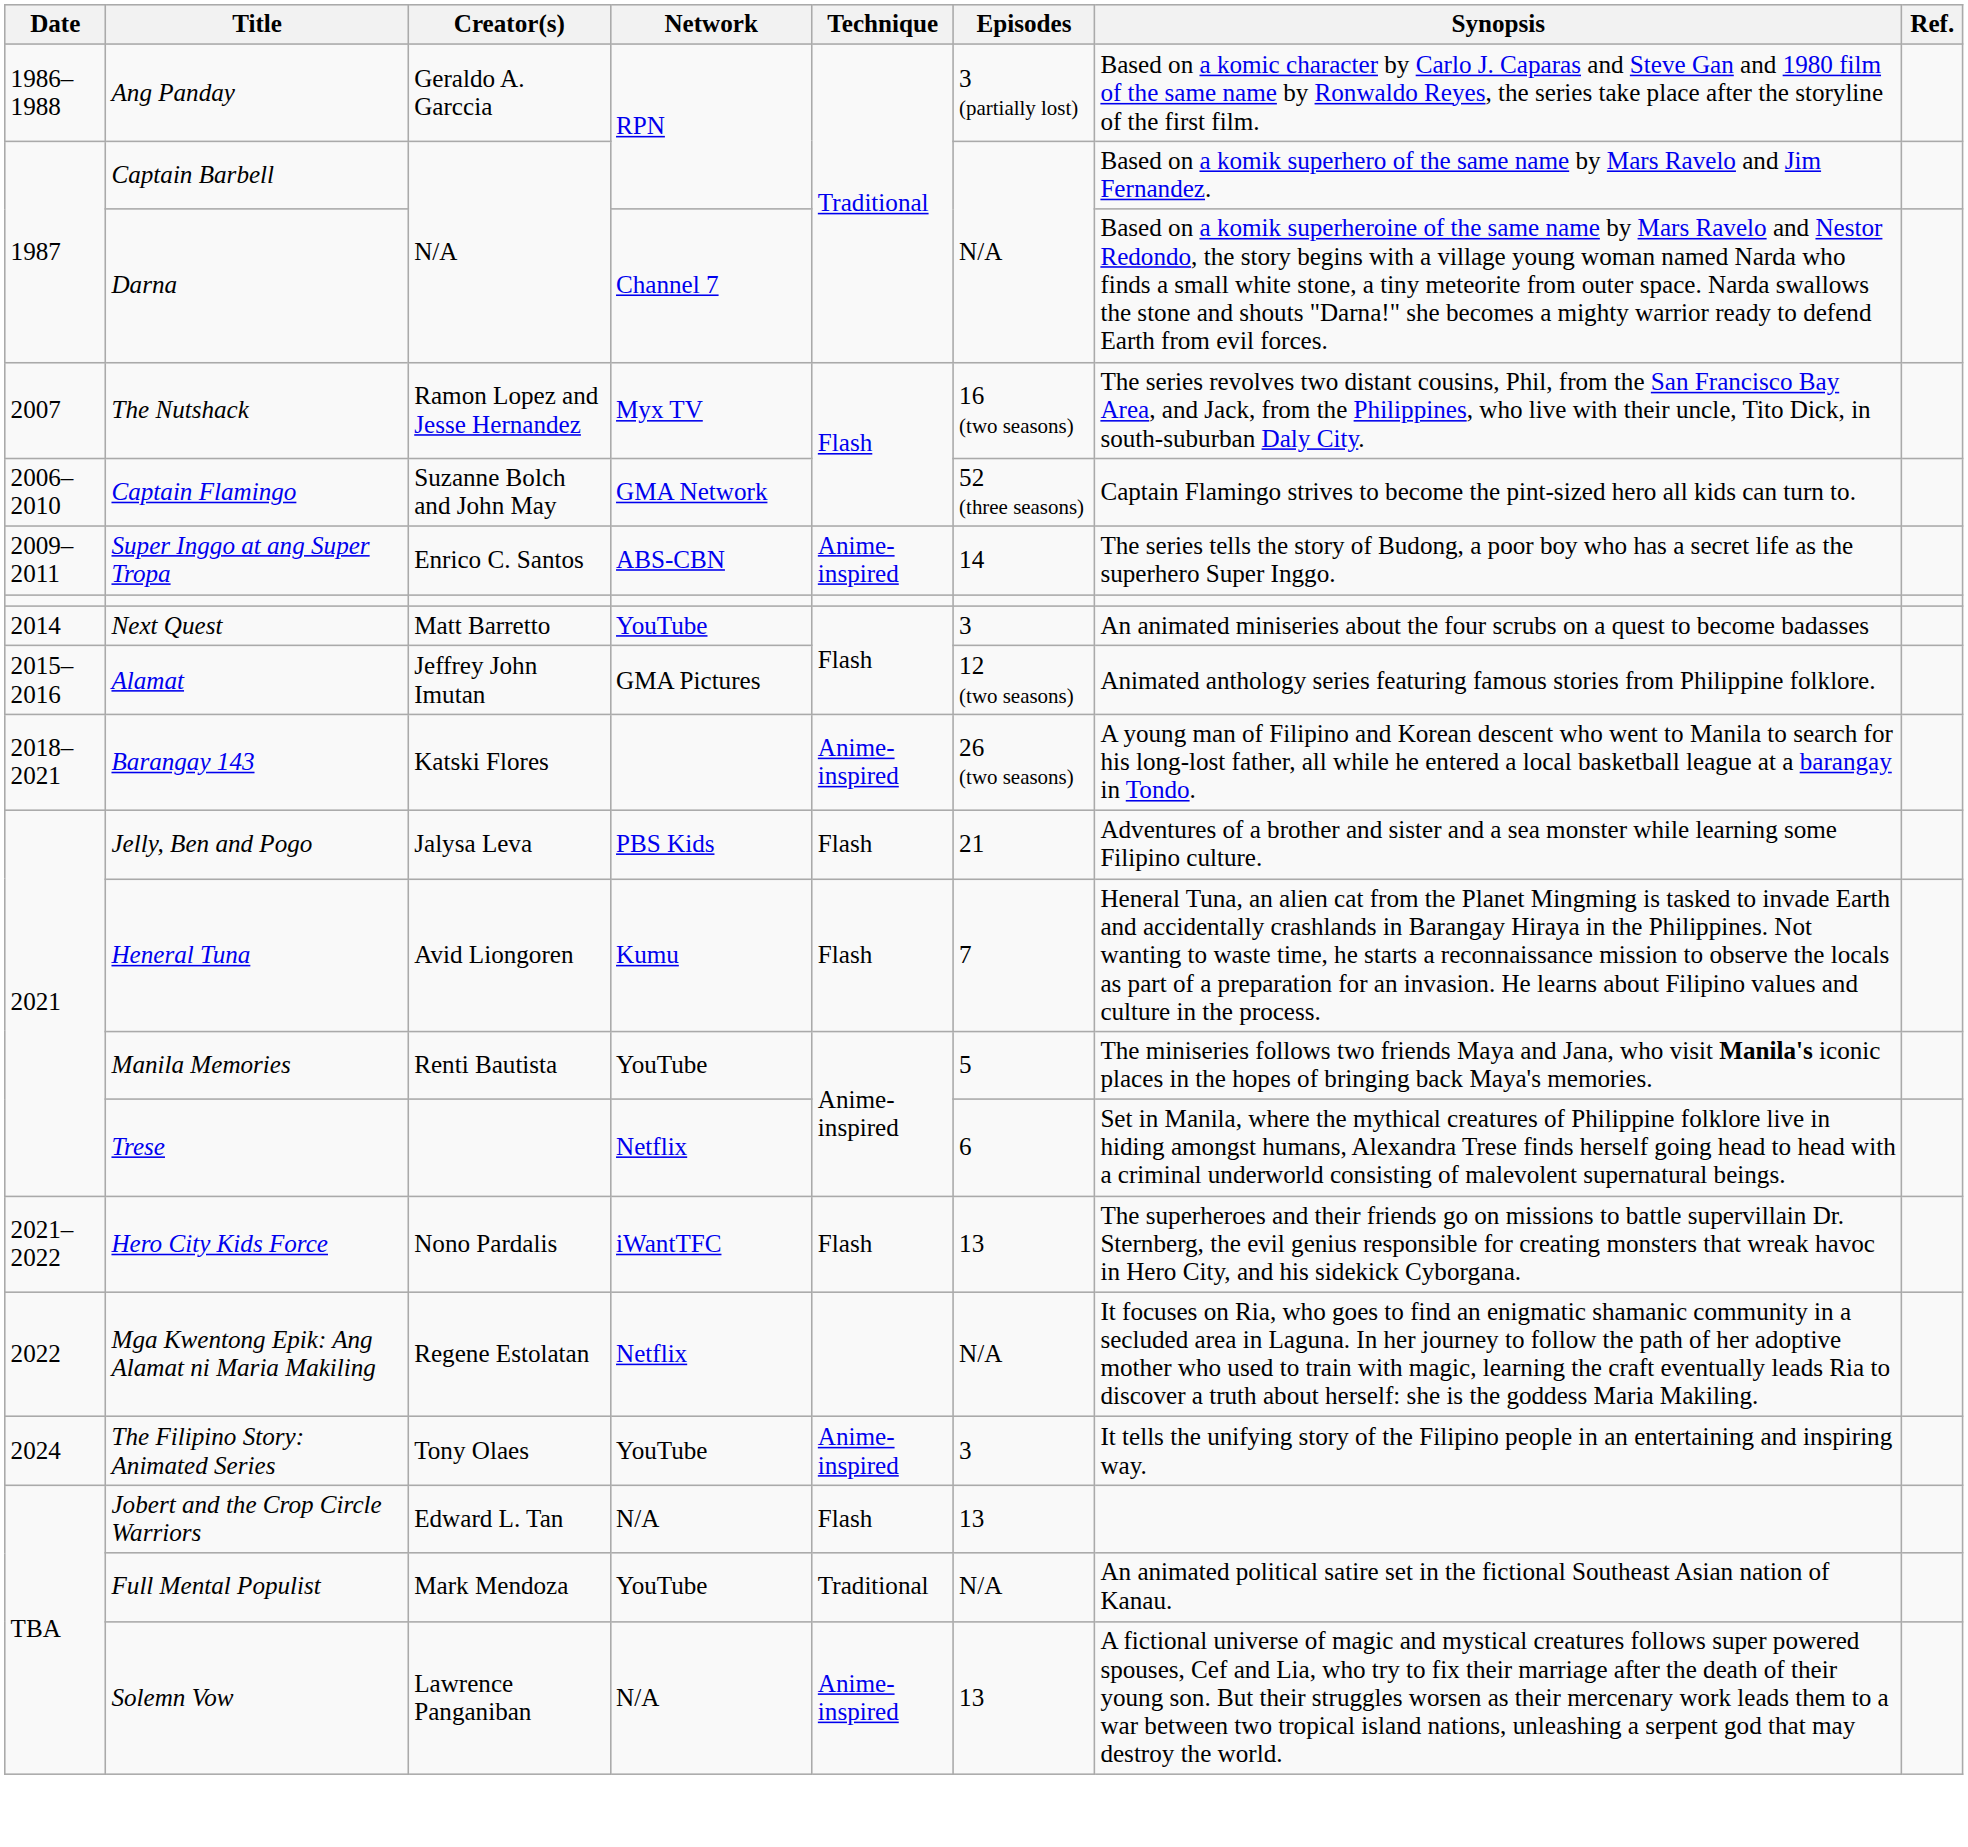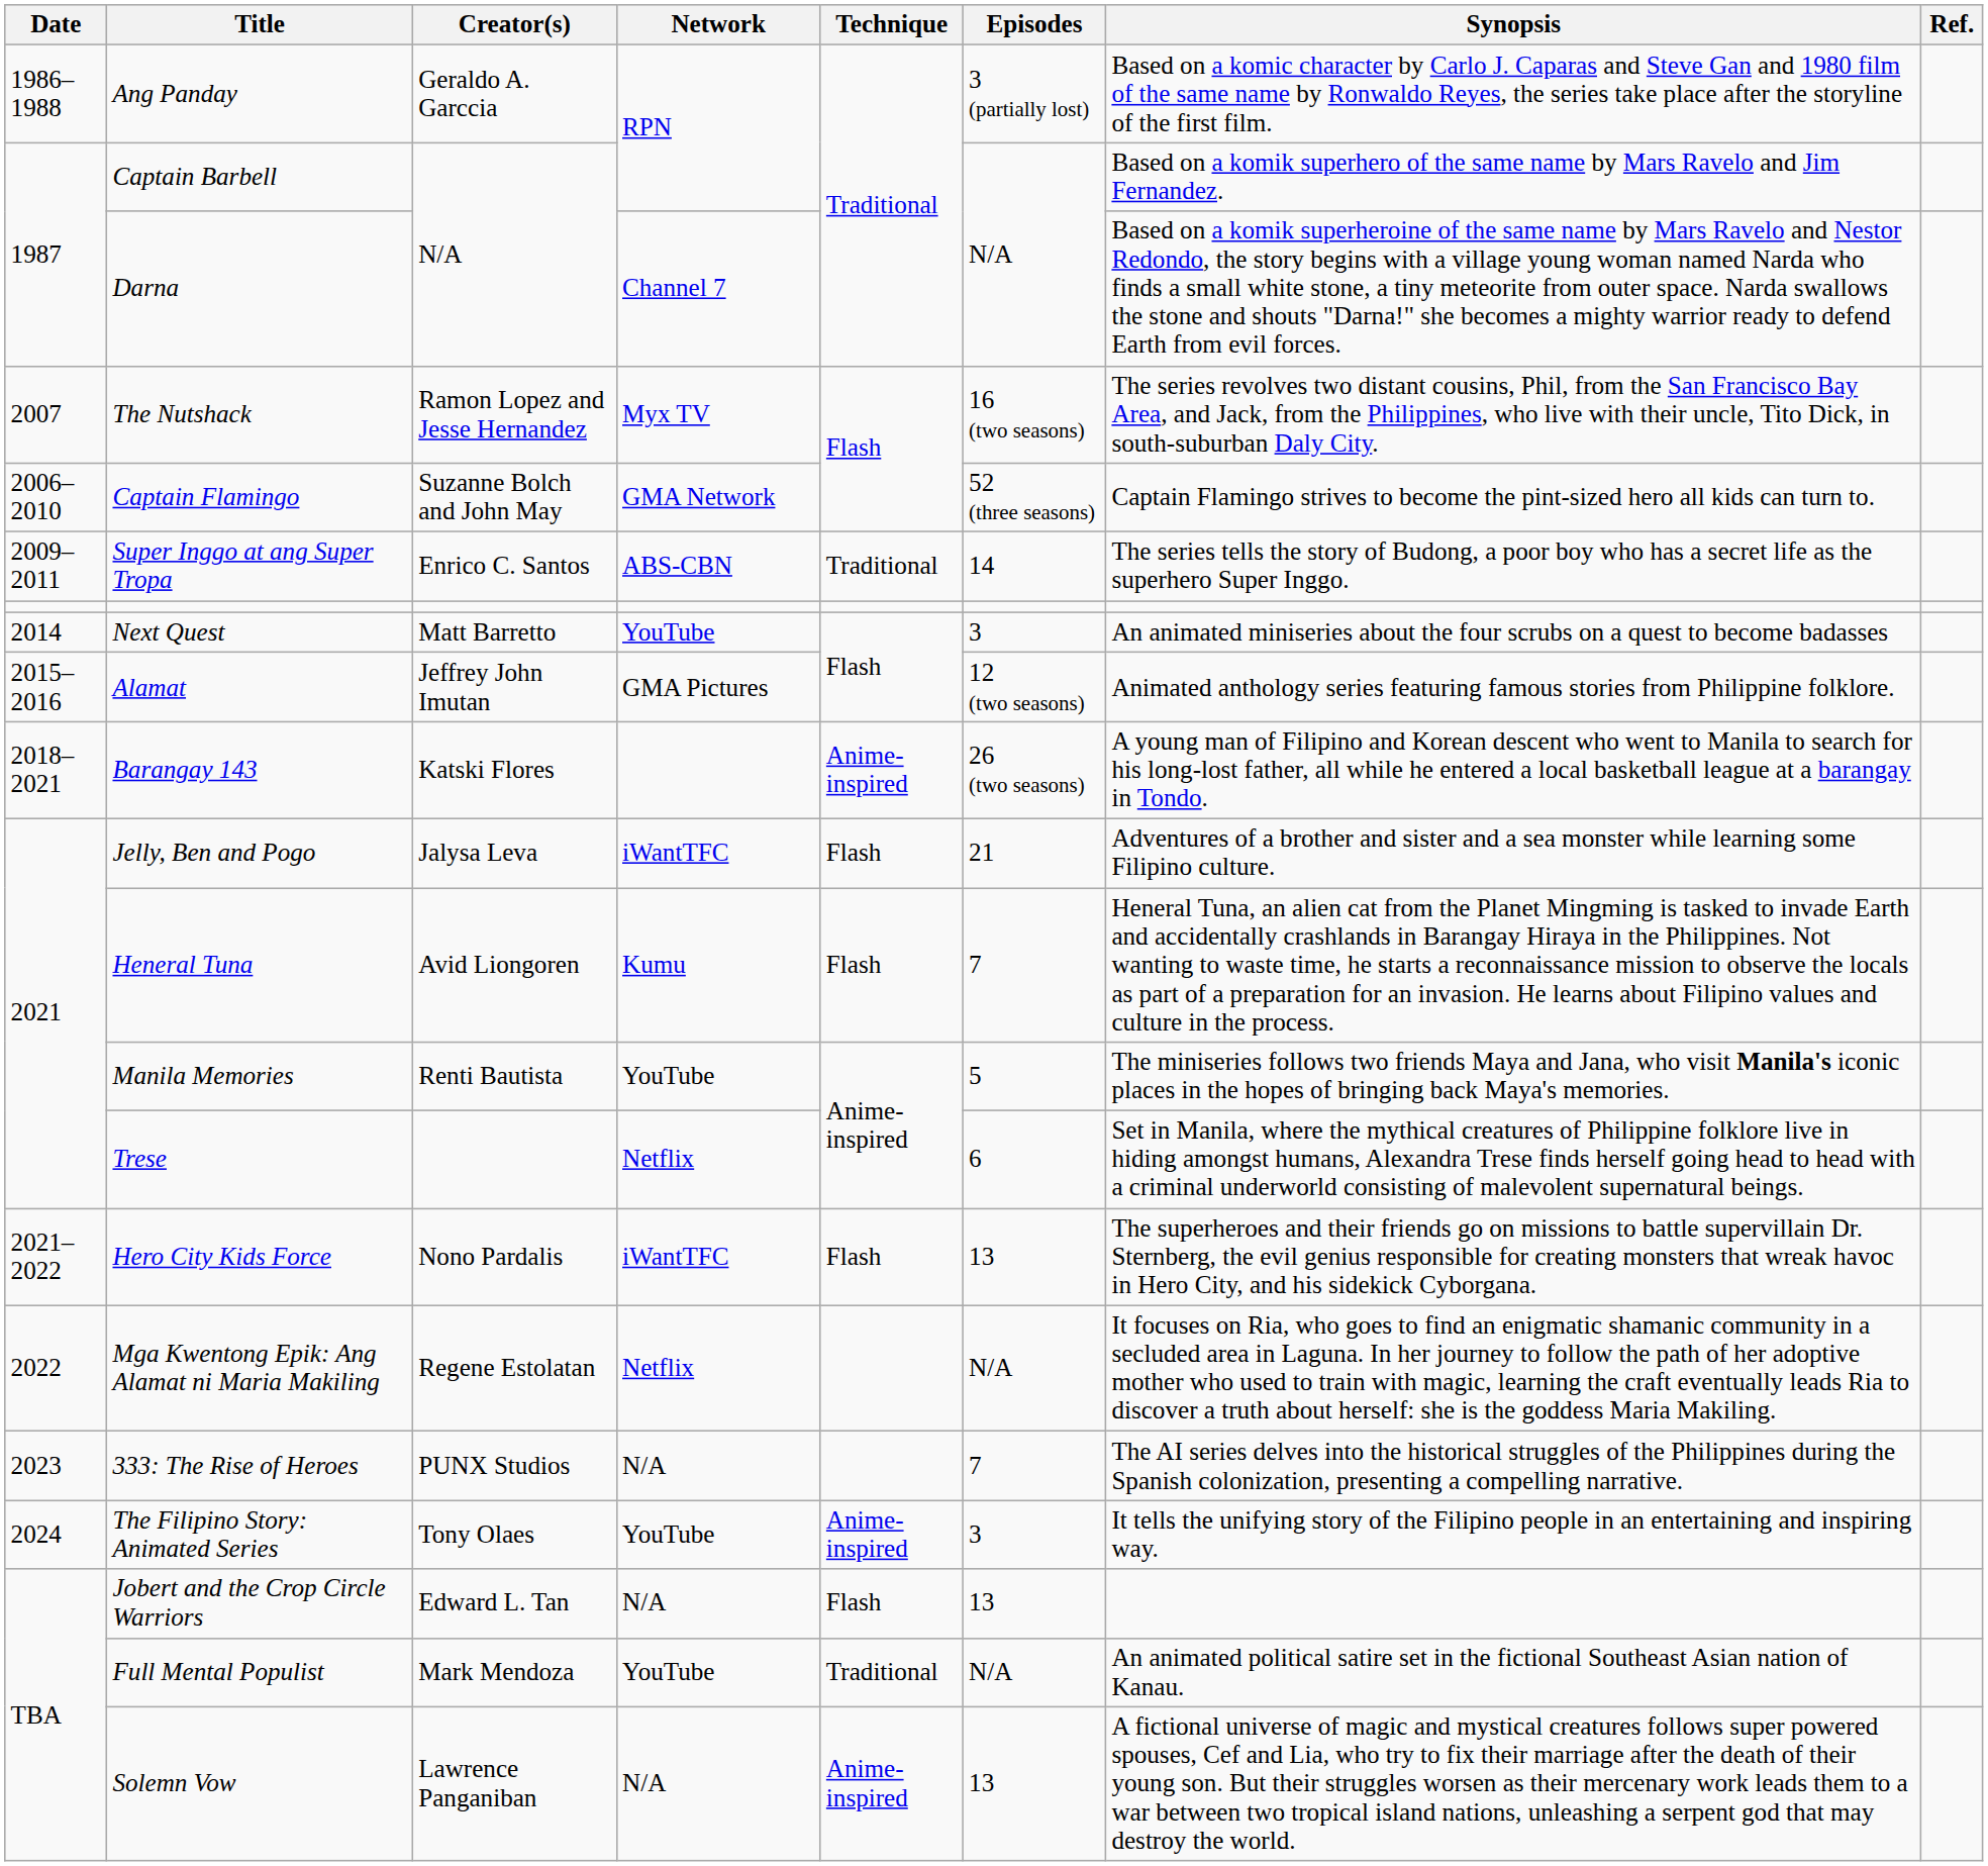 <table class="wikitable sortable">
 <tr>
 <th width="5%">Date</th>
 <th width="15%">Title</th>
 <th width="10%">Creator(s)</th>
 <th width="10%">Network</th>
 <th width="7%">Technique</th>
 <th width="7%">Episodes</th>
 <th width="40%">Synopsis</th>
 <th width="3%">Ref.</th>
 </tr>
 <tr>
 <td>1986–1988</td>
 <td><em>Ang Panday</em></td>
 <td>Geraldo A. Garccia</td>
 <td rowspan="2"><a href='#'>RPN</a></td>
 <td rowspan="3"><a href='#'>Traditional</a></td>
 <td>3<br><small>(partially lost)</small></td>
 <td>Based on <a href='#'>a komic character</a> by  <a href='#'>Carlo J. Caparas</a> and <a href='#'>Steve Gan</a> and <a href='#'>1980 film of the same name</a> by <a href='#'>Ronwaldo Reyes</a>, the series take place after the storyline of the first film.</td>
 <td></td>
 </tr>
 <tr>
 <td rowspan="2">1987</td>
 <td><em>Captain Barbell</em></td>
 <td rowspan="2">N/A</td>
 <td rowspan="2">N/A</td>
 <td>Based on <a href='#'>a komik superhero of the same name</a> by <a href='#'>Mars Ravelo</a> and <a href='#'>Jim Fernandez</a>.</td>
 <td></td>
 </tr>
 <tr>
 <td><em>Darna</em></td>
 <td><a href='#'>Channel 7</a></td>
 <td>Based on <a href='#'>a komik superheroine of the same name</a> by <a href='#'>Mars Ravelo</a> and <a href='#'>Nestor Redondo</a>, the story begins with a village young woman named Narda who finds a small white stone, a tiny meteorite from outer space. Narda swallows the stone and shouts "Darna!" she becomes a mighty warrior ready to defend Earth from evil forces.</td>
 <td></td>
 </tr>
 <tr>
 <td>2007</td>
 <td><em>The Nutshack</em></td>
 <td>Ramon Lopez and <a href='#'>Jesse Hernandez</a></td>
 <td><a href='#'>Myx TV</a></td>
 <td rowspan="2"><a href='#'>Flash</a></td>
 <td>16<br><small>(two seasons)</small></td>
 <td>The series revolves two distant cousins, Phil, from the <a href='#'>San Francisco Bay Area</a>, and Jack, from the <a href='#'>Philippines</a>, who live with their uncle, Tito Dick, in south-suburban <a href='#'>Daly City</a>.</td>
 <td></td>
 </tr>
 <tr>
 <td>2006–2010</td>
 <td><em><a href='#'>Captain Flamingo</a></em></td>
 <td>Suzanne Bolch and John May</td>
 <td><a href='#'>GMA Network</a></td>
 <td>52<br><small>(three seasons)</small></td>
 <td>Captain Flamingo strives to become the pint-sized hero all kids can turn to.</td>
 <td></td>
 </tr>
 <tr>
 <td>2009–2011</td>
 <td><em><a href='#'>Super Inggo at ang Super Tropa</a></em></td>
 <td>Enrico C. Santos</td>
 <td><a href='#'>ABS-CBN</a></td>
-<td><a href='#'>Anime-inspired</a></td>
+<td>Traditional</td>
 <td>14</td>
 <td>The series tells the story of Budong, a poor boy who has a secret life as the superhero Super Inggo.</td>
 <td></td>
 </tr>
 <tr>
 <td></td>
 <td></td>
 <td></td>
 <td></td>
 <td></td>
 <td></td>
 <td></td>
 <td></td>
 </tr>
 <tr>
 <td>2014</td>
 <td><em>Next Quest</em></td>
 <td>Matt Barretto</td>
 <td><a href='#'>YouTube</a></td>
 <td rowspan="2">Flash</td>
 <td>3</td>
 <td>An animated miniseries about the four scrubs on a quest to become badasses</td>
 <td></td>
 </tr>
 <tr>
 <td>2015–2016</td>
 <td><em><a href='#'>Alamat</a></em></td>
 <td>Jeffrey John Imutan</td>
 <td>GMA Pictures</td>
 <td>12<br><small>(two seasons)</small></td>
 <td>Animated anthology series featuring famous stories from Philippine folklore.</td>
 <td></td>
 </tr>
 <tr>
 <td>2018–2021</td>
 <td><em><a href='#'>Barangay 143</a></em></td>
 <td>Katski Flores</td>
 <td></td>
 <td><a href='#'>Anime-inspired</a></td>
 <td>26<br><small>(two seasons)</small></td>
 <td>A young man of Filipino and Korean descent who went to Manila to search for his long-lost father, all while he entered a local basketball league at a <a href='#'>barangay</a> in <a href='#'>Tondo</a>.</td>
 <td></td>
 </tr>
 <tr>
 <td rowspan="4">2021</td>
 <td><em>Jelly, Ben and Pogo</em></td>
 <td>Jalysa Leva</td>
-<td><a href='#'>PBS Kids</a></td>
+<td><a href='#'>iWantTFC</a></td>
 <td>Flash</td>
 <td>21</td>
 <td>Adventures of a brother and sister and a sea monster while learning some Filipino culture.</td>
 <td></td>
 </tr>
 <tr>
 <td><em><a href='#'>Heneral Tuna</a></em></td>
 <td>Avid Liongoren</td>
 <td><a href='#'>Kumu</a></td>
 <td>Flash</td>
 <td>7</td>
 <td>Heneral Tuna, an alien cat from the Planet Mingming is tasked to invade Earth and accidentally crashlands in Barangay Hiraya in the Philippines. Not wanting to waste time, he starts a reconnaissance mission to observe the locals as part of a preparation for an invasion. He learns about Filipino values and culture in the process.</td>
 <td></td>
 </tr>
 <tr>
 <td><em>Manila Memories</em></td>
 <td>Renti Bautista</td>
 <td>YouTube</td>
 <td rowspan="2">Anime-inspired</td>
 <td>5</td>
 <td>The miniseries follows two friends Maya and Jana, who visit <strong>Manila's</strong> iconic places in the hopes of bringing back Maya's memories.</td>
 <td></td>
 </tr>
 <tr>
 <td><em><a href='#'>Trese</a></em></td>
 <td></td>
 <td><a href='#'>Netflix</a></td>
 <td>6</td>
 <td>Set in Manila, where the mythical creatures of Philippine folklore live in hiding amongst humans, Alexandra Trese finds herself going head to head with a criminal underworld consisting of malevolent supernatural beings.</td>
 <td></td>
 </tr>
 <tr>
 <td>2021–2022</td>
 <td><em><a href='#'>Hero City Kids Force</a></em></td>
 <td>Nono Pardalis</td>
 <td><a href='#'>iWantTFC</a></td>
 <td>Flash</td>
 <td>13</td>
 <td>The superheroes and their friends go on missions to battle supervillain Dr. Sternberg, the evil genius responsible for creating monsters that wreak havoc in Hero City, and his sidekick Cyborgana.</td>
 <td></td>
 </tr>
 <tr>
 <td>2022</td>
 <td><em>Mga Kwentong Epik: Ang Alamat ni Maria Makiling</em></td>
 <td>Regene Estolatan</td>
 <td><a href='#'>Netflix</a></td>
 <td></td>
 <td>N/A</td>
 <td>It focuses on Ria, who goes to find an enigmatic shamanic community in a secluded area in Laguna. In her journey to follow the path of her adoptive mother who used to train with magic, learning the craft eventually leads Ria to discover a truth about herself: she is the goddess Maria Makiling.</td>
 <td></td>
 </tr>
 <tr>
+<td>2023</td>
+<td><em>333: The Rise of Heroes</em></td>
+<td>PUNX Studios</td>
+<td>N/A</td>
+<td></td>
+<td>7</td>
+<td>The AI series delves into the historical struggles of the Philippines during the Spanish colonization, presenting a compelling narrative.</td>
+<td></td>
+</tr>
+<tr>
 <td>2024</td>
 <td><em>The Filipino Story: Animated Series</em></td>
 <td>Tony Olaes</td>
 <td>YouTube</td>
 <td><a href='#'>Anime-inspired</a></td>
 <td>3</td>
 <td>It tells the unifying story of the Filipino people in an entertaining and inspiring way.</td>
 <td></td>
 </tr>
 <tr>
 <td rowspan="3">TBA</td>
 <td><em>Jobert and the Crop Circle Warriors</em></td>
 <td>Edward L. Tan</td>
 <td>N/A</td>
 <td>Flash</td>
 <td>13</td>
 <td></td>
 <td></td>
 </tr>
 <tr>
 <td><em>Full Mental Populist</em></td>
 <td>Mark Mendoza</td>
 <td>YouTube</td>
 <td>Traditional</td>
 <td>N/A</td>
 <td>An animated political satire set in the fictional Southeast Asian nation of Kanau.</td>
 <td></td>
 </tr>
 <tr>
 <td><em>Solemn Vow</em></td>
 <td>Lawrence Panganiban</td>
 <td>N/A</td>
 <td><a href='#'>Anime-inspired</a></td>
 <td>13</td>
 <td>A fictional universe of magic and mystical creatures follows super powered spouses, Cef and Lia, who try to fix their marriage after the death of their young son. But their struggles worsen as their mercenary work leads them to a war between two tropical island nations, unleashing a serpent god that may destroy the world.</td>
 <td></td>
 </tr>
 </table>
